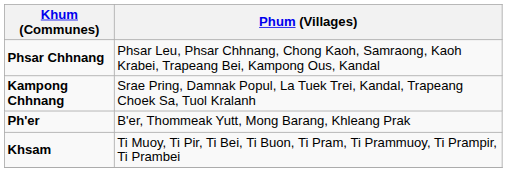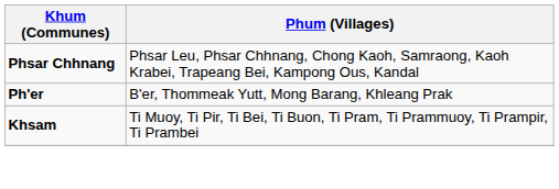 <table class="wikitable">
 <tr>
 <th><a href='#'>Khum</a> (Communes)</th>
 <th><a href='#'>Phum</a> (Villages)</th>
 </tr>
 <tr>
 <td><strong>Phsar Chhnang</strong></td>
 <td>Phsar Leu, Phsar Chhnang, Chong Kaoh, Samraong, Kaoh Krabei, Trapeang Bei, Kampong Ous, Kandal</td>
-</tr>
-<tr>
-<td><strong>Kampong Chhnang</strong></td>
-<td>Srae Pring, Damnak Popul, La Tuek Trei, Kandal, Trapeang Choek Sa, Tuol Kralanh</td>
 </tr>
 <tr>
 <td><strong>Ph'er</strong></td>
 <td>B'er, Thommeak Yutt, Mong Barang, Khleang Prak</td>
 </tr>
 <tr>
 <td><strong>Khsam</strong></td>
 <td>Ti Muoy, Ti Pir, Ti Bei, Ti Buon, Ti Pram, Ti Prammuoy, Ti Prampir, Ti Prambei</td>
 </tr>
 <tr>
 </tr>
 </table>
